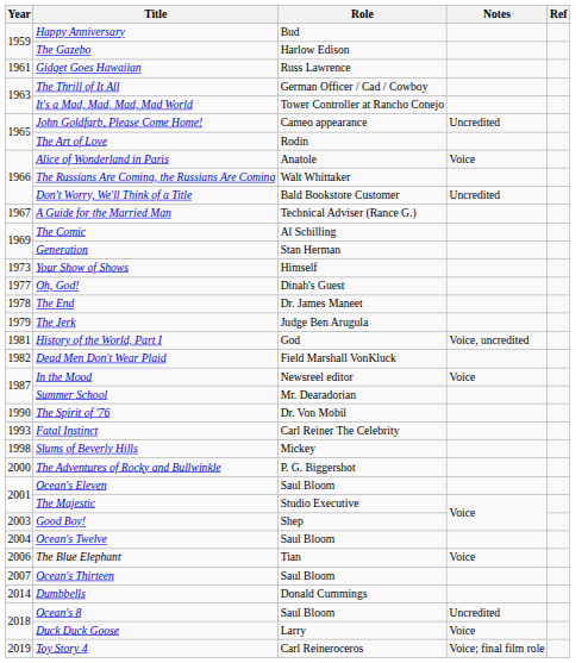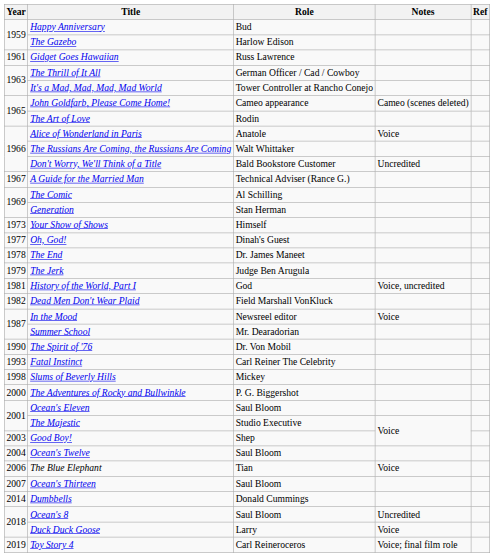 <table class="wikitable sortable">
 <tr>
 <th>Year</th>
 <th>Title</th>
 <th>Role</th>
 <th class="unsortable">Notes</th>
 <th>Ref</th>
 </tr>
 <tr>
 <td rowspan="2">1959</td>
 <td><em><a href='#'>Happy Anniversary</a></em></td>
 <td>Bud</td>
 <td></td>
 <td></td>
 </tr>
 <tr>
 <td><em><a href='#'>The Gazebo</a></em></td>
 <td>Harlow Edison</td>
 <td></td>
 <td></td>
 </tr>
 <tr>
 <td>1961</td>
 <td><em><a href='#'>Gidget Goes Hawaiian</a></em></td>
 <td>Russ Lawrence</td>
 <td></td>
 <td></td>
 </tr>
 <tr>
 <td rowspan="2">1963</td>
 <td><em><a href='#'>The Thrill of It All</a></em></td>
 <td>German Officer / Cad / Cowboy</td>
 <td></td>
 <td></td>
 </tr>
 <tr>
 <td><em><a href='#'>It's a Mad, Mad, Mad, Mad World</a></em></td>
 <td>Tower Controller at Rancho Conejo</td>
 <td></td>
 <td></td>
 </tr>
 <tr>
 <td rowspan="2">1965</td>
 <td><em><a href='#'>John Goldfarb, Please Come Home!</a></em></td>
 <td>Cameo appearance</td>
-<td>Uncredited</td>
+<td>Cameo (scenes deleted)</td>
 <td></td>
 </tr>
 <tr>
 <td><em><a href='#'>The Art of Love</a></em></td>
 <td>Rodin</td>
 <td></td>
 <td></td>
 </tr>
 <tr>
 <td rowspan="3">1966</td>
 <td><em><a href='#'>Alice of Wonderland in Paris</a></em></td>
 <td>Anatole</td>
 <td>Voice</td>
 <td></td>
 </tr>
 <tr>
 <td><em><a href='#'>The Russians Are Coming, the Russians Are Coming</a></em></td>
 <td>Walt Whittaker</td>
 <td></td>
 <td></td>
 </tr>
 <tr>
 <td><em><a href='#'>Don't Worry, We'll Think of a Title</a></em></td>
 <td>Bald Bookstore Customer</td>
 <td>Uncredited</td>
 <td></td>
 </tr>
 <tr>
 <td>1967</td>
 <td><em><a href='#'>A Guide for the Married Man</a></em></td>
 <td>Technical Adviser (Rance G.)</td>
 <td></td>
 <td></td>
 </tr>
 <tr>
 <td rowspan="2">1969</td>
 <td><em><a href='#'>The Comic</a></em></td>
 <td>Al Schilling</td>
 <td></td>
 <td></td>
 </tr>
 <tr>
 <td><em><a href='#'>Generation</a></em></td>
 <td>Stan Herman</td>
 <td></td>
 <td></td>
 </tr>
 <tr>
 <td>1973</td>
 <td><em><a href='#'>Your Show of Shows</a></em></td>
 <td>Himself</td>
 <td></td>
 <td></td>
 </tr>
 <tr>
 <td>1977</td>
 <td><em><a href='#'>Oh, God!</a></em></td>
 <td>Dinah's Guest</td>
 <td></td>
 <td></td>
 </tr>
 <tr>
 <td>1978</td>
 <td><em><a href='#'>The End</a></em></td>
 <td>Dr. James Maneet</td>
 <td></td>
 <td></td>
 </tr>
 <tr>
 <td>1979</td>
 <td><em><a href='#'>The Jerk</a></em></td>
 <td>Judge Ben Arugula</td>
 <td></td>
 <td></td>
 </tr>
 <tr>
 <td>1981</td>
 <td><em><a href='#'>History of the World, Part I</a></em></td>
 <td>God</td>
 <td>Voice, uncredited</td>
 <td></td>
 </tr>
 <tr>
 <td>1982</td>
 <td><em><a href='#'>Dead Men Don't Wear Plaid</a></em></td>
 <td>Field Marshall VonKluck</td>
 <td></td>
 <td></td>
 </tr>
 <tr>
 <td rowspan="2">1987</td>
 <td><em><a href='#'>In the Mood</a></em></td>
 <td>Newsreel editor</td>
 <td>Voice</td>
 <td></td>
 </tr>
 <tr>
 <td><em><a href='#'>Summer School</a></em></td>
 <td>Mr. Dearadorian</td>
 <td></td>
 <td></td>
 </tr>
 <tr>
 <td>1990</td>
 <td><em><a href='#'>The Spirit of '76</a></em></td>
 <td>Dr. Von Mobil</td>
 <td></td>
 <td></td>
 </tr>
 <tr>
 <td>1993</td>
 <td><em><a href='#'>Fatal Instinct</a></em></td>
 <td>Carl Reiner The Celebrity</td>
 <td></td>
 <td></td>
 </tr>
 <tr>
 <td>1998</td>
 <td><em><a href='#'>Slums of Beverly Hills</a></em></td>
 <td>Mickey</td>
 <td></td>
 <td></td>
 </tr>
 <tr>
 <td>2000</td>
 <td><em><a href='#'>The Adventures of Rocky and Bullwinkle</a></em></td>
 <td>P. G. Biggershot</td>
 <td></td>
 <td></td>
 </tr>
 <tr>
 <td rowspan="2">2001</td>
 <td><em><a href='#'>Ocean's Eleven</a></em></td>
 <td>Saul Bloom</td>
 <td></td>
 <td></td>
 </tr>
 <tr>
 <td><em><a href='#'>The Majestic</a></em></td>
 <td>Studio Executive</td>
 <td rowspan="2">Voice</td>
 <td></td>
 </tr>
 <tr>
 <td>2003</td>
 <td><em><a href='#'>Good Boy!</a></em></td>
 <td>Shep</td>
 <td></td>
 </tr>
 <tr>
 <td>2004</td>
 <td><em><a href='#'>Ocean's Twelve</a></em></td>
 <td>Saul Bloom</td>
 <td></td>
 <td></td>
 </tr>
 <tr>
 <td>2006</td>
 <td><em>The Blue Elephant</em></td>
 <td>Tian</td>
 <td>Voice</td>
 <td></td>
 </tr>
 <tr>
 <td>2007</td>
 <td><em><a href='#'>Ocean's Thirteen</a></em></td>
 <td>Saul Bloom</td>
 <td></td>
 <td></td>
 </tr>
 <tr>
 <td>2014</td>
 <td><em><a href='#'>Dumbbells</a></em></td>
 <td>Donald Cummings</td>
 <td></td>
 <td></td>
 </tr>
 <tr>
 <td rowspan="2">2018</td>
 <td><em><a href='#'>Ocean's 8</a></em></td>
 <td>Saul Bloom</td>
 <td>Uncredited</td>
 <td></td>
 </tr>
 <tr>
 <td><em><a href='#'>Duck Duck Goose</a></em></td>
 <td>Larry</td>
 <td>Voice</td>
 <td></td>
 </tr>
 <tr>
 <td>2019</td>
 <td><em><a href='#'>Toy Story 4</a></em></td>
 <td>Carl Reineroceros</td>
 <td>Voice; final film role</td>
 <td></td>
 </tr>
 </table>
